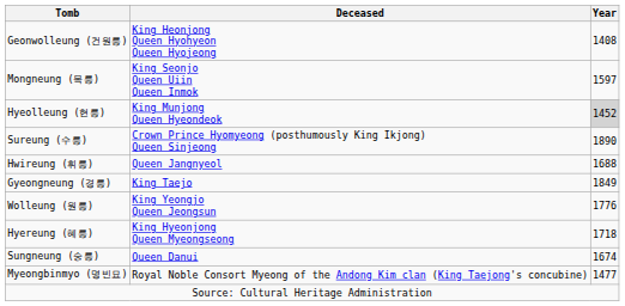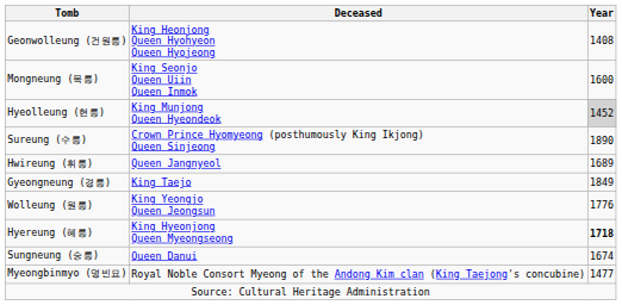 <table class="wikitable">
 <tr>
 <th>Tomb</th>
 <th>Deceased</th>
 <th>Year</th>
 </tr>
 <tr>
 <td>Geonwolleung (건원릉)</td>
 <td><a href='#'>King Heonjong</a><br><a href='#'>Queen Hyohyeon</a> <br><a href='#'>Queen Hyojeong</a></td>
 <td>1408</td>
 </tr>
 <tr>
 <td>Mongneung (목릉)</td>
 <td><a href='#'>King Seonjo</a><br><a href='#'>Queen Uiin</a><br><a href='#'>Queen Inmok</a></td>
-<td>1597</td>
+<td>1600</td>
 </tr>
 <tr>
 <td>Hyeolleung (현릉)</td>
 <td><a href='#'>King Munjong</a>  <br><a href='#'>Queen Hyeondeok</a></td>
 <td style="background: lightgrey;">1452</td>
 </tr>
 <tr>
 <td>Sureung (수릉)</td>
 <td><a href='#'>Crown Prince Hyomyeong</a> (posthumously King Ikjong)<br><a href='#'>Queen Sinjeong</a></td>
 <td>1890</td>
 </tr>
 <tr>
 <td>Hwireung (휘릉)</td>
 <td><a href='#'>Queen Jangnyeol</a></td>
-<td>1688</td>
+<td>1689</td>
 </tr>
 <tr>
 <td>Gyeongneung (경릉)</td>
 <td><a href='#'>King Taejo</a></td>
 <td>1849</td>
 </tr>
 <tr>
 <td>Wolleung (원릉)</td>
 <td><a href='#'>King Yeongjo</a><br><a href='#'>Queen Jeongsun</a></td>
 <td>1776</td>
 </tr>
 <tr>
 <td>Hyereung (혜릉)</td>
 <td><a href='#'>King Hyeonjong</a><br><a href='#'>Queen Myeongseong</a></td>
-<td>1718</td>
+<td><strong>1718</strong></td>
 </tr>
 <tr>
 <td>Sungneung (숭릉)</td>
 <td><a href='#'>Queen Danui</a></td>
 <td>1674</td>
 </tr>
 <tr>
 <td>Myeongbinmyo (명빈묘)</td>
 <td>Royal Noble Consort Myeong of the <a href='#'>Andong Kim clan</a> (<a href='#'>King Taejong</a>'s concubine)</td>
 <td>1477</td>
 </tr>
 <tr>
 <td align="center" colspan="4">Source: Cultural Heritage Administration</td>
 </tr>
 </table>
